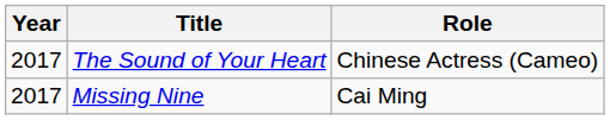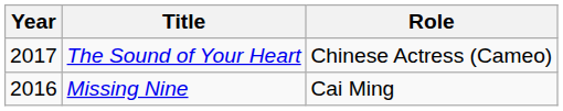 <table class="wikitable">
 <tr>
 <th>Year</th>
 <th>Title</th>
 <th>Role</th>
 </tr>
 <tr>
 <td>2017</td>
 <td><a href='#'><em>The Sound of Your Heart</em></a></td>
 <td>Chinese Actress (Cameo)</td>
 </tr>
 <tr>
-<td>2017</td>
+<td>2016</td>
 <td><em><a href='#'>Missing Nine</a></em></td>
 <td>Cai Ming</td>
 </tr>
 </table>
